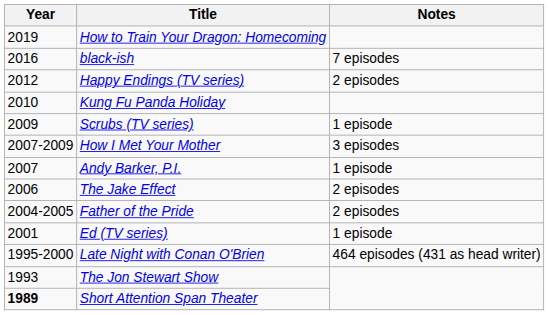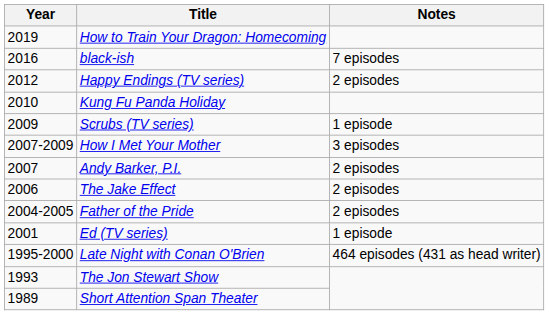 <table class="wikitable sortable">
 <tr>
 <th>Year</th>
 <th>Title</th>
 <th>Notes</th>
 </tr>
 <tr>
 <td>2019</td>
 <td><em><a href='#'>How to Train Your Dragon: Homecoming</a></em></td>
 </tr>
 <tr>
 <td>2016</td>
 <td><em><a href='#'>black-ish</a></em></td>
 <td>7 episodes</td>
 </tr>
 <tr>
 <td>2012</td>
 <td><em><a href='#'>Happy Endings (TV series)</a></em></td>
 <td>2 episodes</td>
 </tr>
 <tr>
 <td>2010</td>
 <td><em><a href='#'>Kung Fu Panda Holiday</a></em></td>
 </tr>
 <tr>
 <td>2009</td>
 <td><em><a href='#'>Scrubs (TV series)</a></em></td>
 <td>1 episode</td>
 </tr>
 <tr>
 <td>2007-2009</td>
 <td><em><a href='#'>How I Met Your Mother</a></em></td>
 <td>3 episodes</td>
 </tr>
 <tr>
 <td>2007</td>
 <td><em><a href='#'>Andy Barker, P.I.</a></em></td>
-<td>1 episode</td>
+<td>2 episodes</td>
 </tr>
 <tr>
 <td>2006</td>
 <td><em><a href='#'>The Jake Effect</a></em></td>
 <td>2 episodes</td>
 </tr>
 <tr>
 <td>2004-2005</td>
 <td><em><a href='#'>Father of the Pride</a></em></td>
 <td>2 episodes</td>
 </tr>
 <tr>
 <td>2001</td>
 <td><em><a href='#'>Ed (TV series)</a></em></td>
 <td>1 episode</td>
 </tr>
 <tr>
 <td>1995-2000</td>
 <td><em><a href='#'>Late Night with Conan O'Brien</a></em></td>
 <td>464 episodes (431 as head writer)</td>
 </tr>
 <tr>
 <td>1993</td>
 <td><em><a href='#'>The Jon Stewart Show</a></em></td>
 </tr>
 <tr>
-<td><strong>1989</strong></td>
+<td>1989</td>
 <td><em><a href='#'>Short Attention Span Theater</a></em></td>
 </tr>
 </table>
